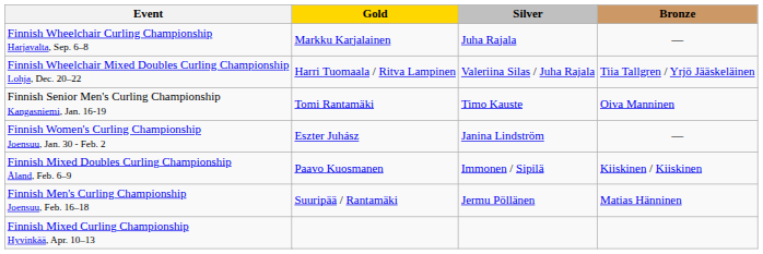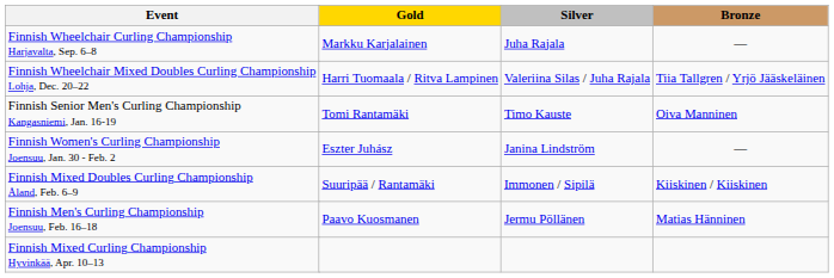 <table class="wikitable">
 <tr>
 <th colspan="2">Event</th>
 <th style="background:gold">Gold</th>
 <th style="background:silver">Silver</th>
 <th style="background:#cc9966">Bronze</th>
 </tr>
 <tr>
 <td colspan="2"><a href='#'>Finnish Wheelchair Curling Championship</a> <br> <small><a href='#'>Harjavalta</a>, Sep. 6–8</small></td>
 <td><a href='#'>Markku Karjalainen</a></td>
 <td><a href='#'>Juha Rajala</a></td>
 <td align=center>—</td>
 </tr>
 <tr>
 <td colspan="2"><a href='#'>Finnish Wheelchair Mixed Doubles Curling Championship</a> <br> <small><a href='#'>Lohja</a>, Dec. 20–22</small></td>
 <td><a href='#'>Harri Tuomaala</a> / <a href='#'>Ritva Lampinen</a></td>
 <td><a href='#'>Valeriina Silas</a> / <a href='#'>Juha Rajala</a></td>
 <td><a href='#'>Tiia Tallgren</a> / <a href='#'>Yrjö Jääskeläinen</a></td>
 </tr>
 <tr>
 <td colspan="2">Finnish Senior Men's Curling Championship <br> <small><a href='#'>Kangasniemi</a>, Jan. 16-19</small></td>
 <td><a href='#'>Tomi Rantamäki</a></td>
 <td><a href='#'>Timo Kauste</a></td>
 <td><a href='#'>Oiva Manninen</a></td>
 </tr>
 <tr>
 <td colspan="2"><a href='#'>Finnish Women's Curling Championship</a> <br> <small><a href='#'>Joensuu</a>, Jan. 30 - Feb. 2</small></td>
 <td><a href='#'>Eszter Juhász</a></td>
 <td><a href='#'>Janina Lindström</a></td>
 <td align=center>—</td>
 </tr>
 <tr>
 <td colspan="2"><a href='#'>Finnish Mixed Doubles Curling Championship</a> <br> <small><a href='#'>Åland</a>, Feb. 6–9</small></td>
-<td><a href='#'>Paavo Kuosmanen</a></td>
+<td><a href='#'>Suuripää</a> / <a href='#'>Rantamäki</a></td>
 <td><a href='#'>Immonen</a> / <a href='#'>Sipilä</a></td>
 <td><a href='#'>Kiiskinen</a> / <a href='#'>Kiiskinen</a></td>
 </tr>
 <tr>
 <td colspan="2"><a href='#'>Finnish Men's Curling Championship</a> <br> <small><a href='#'>Joensuu</a>, Feb. 16–18</small></td>
-<td><a href='#'>Suuripää</a> / <a href='#'>Rantamäki</a></td>
+<td><a href='#'>Paavo Kuosmanen</a></td>
 <td><a href='#'>Jermu Pöllänen</a></td>
 <td><a href='#'>Matias Hänninen</a></td>
 </tr>
 <tr>
 <td colspan="2"><a href='#'>Finnish Mixed Curling Championship</a> <br> <small><a href='#'>Hyvinkää</a>, Apr. 10–13</small></td>
 <td></td>
 <td></td>
 <td></td>
 </tr>
 </table>
